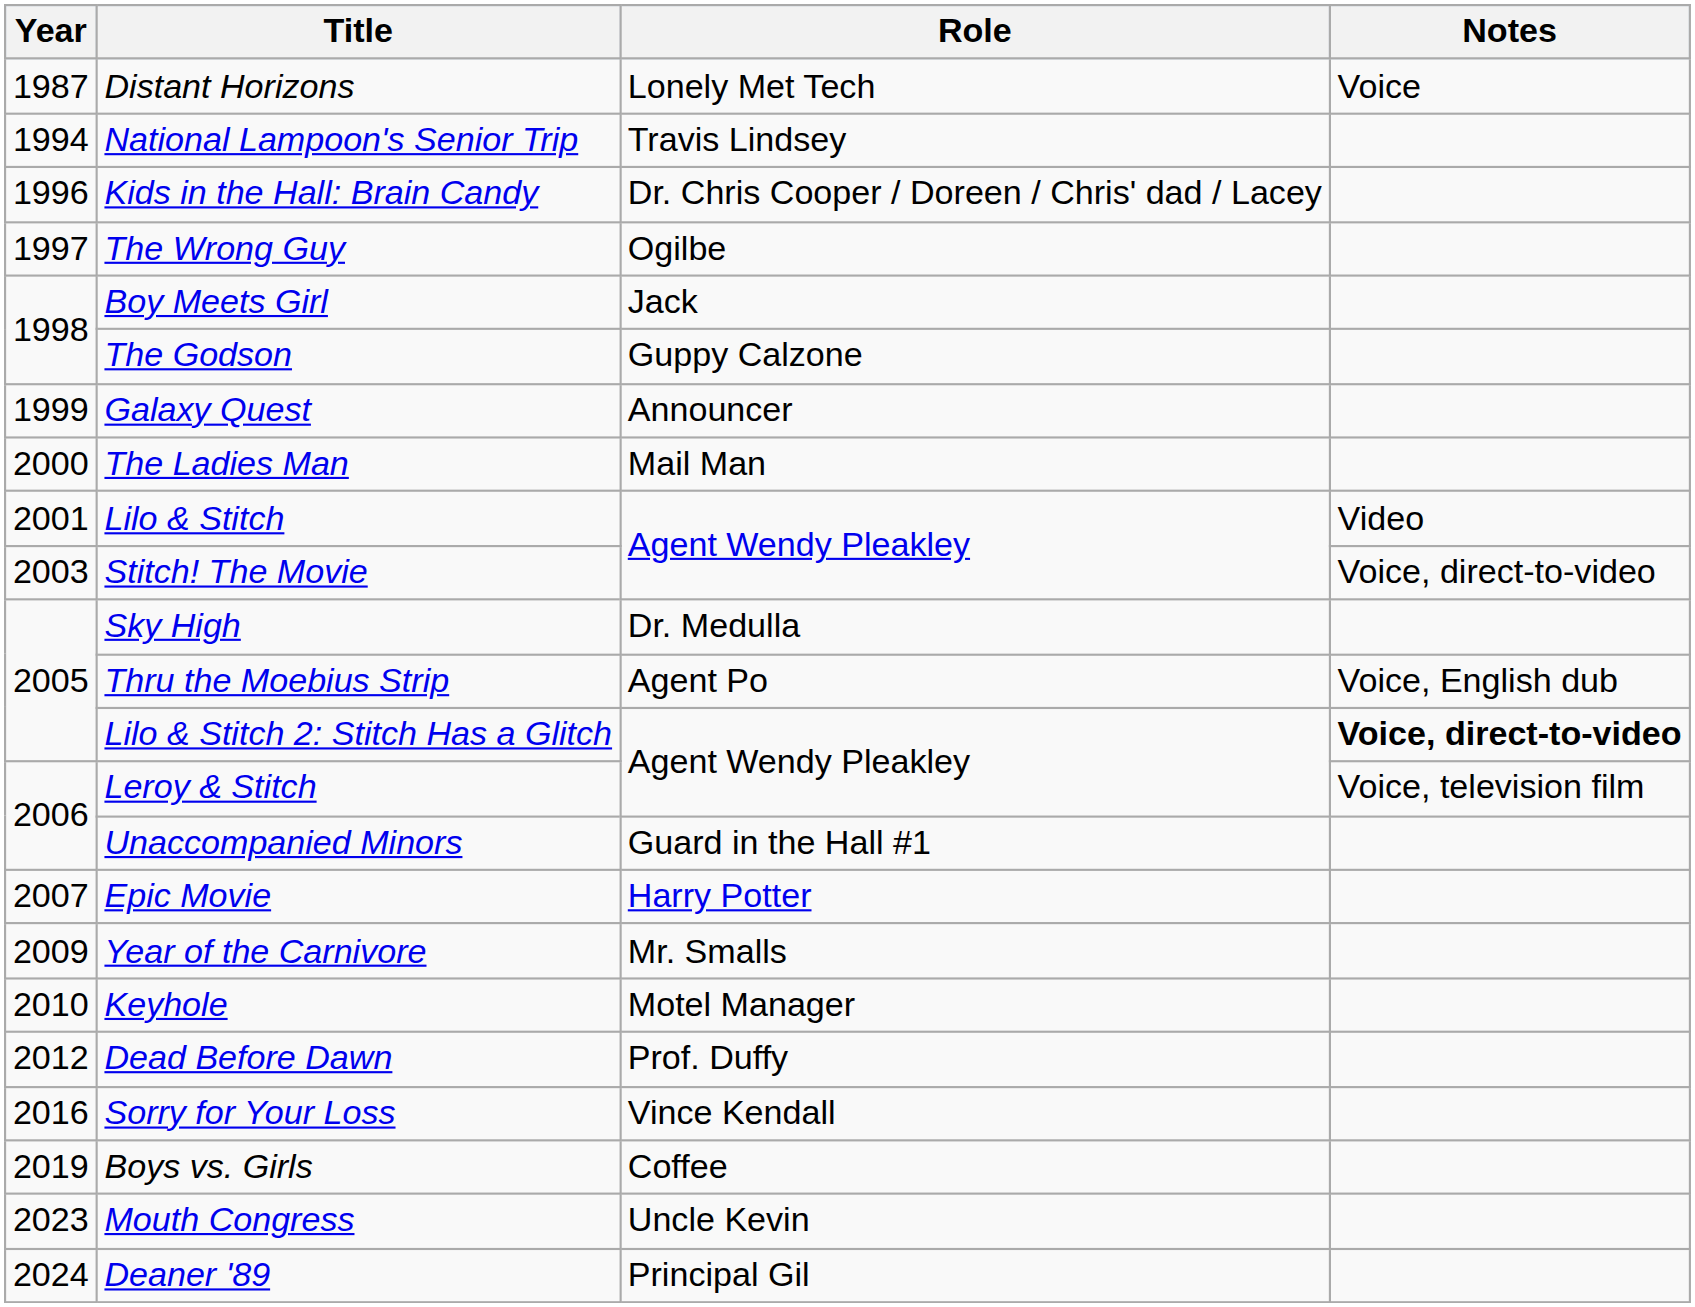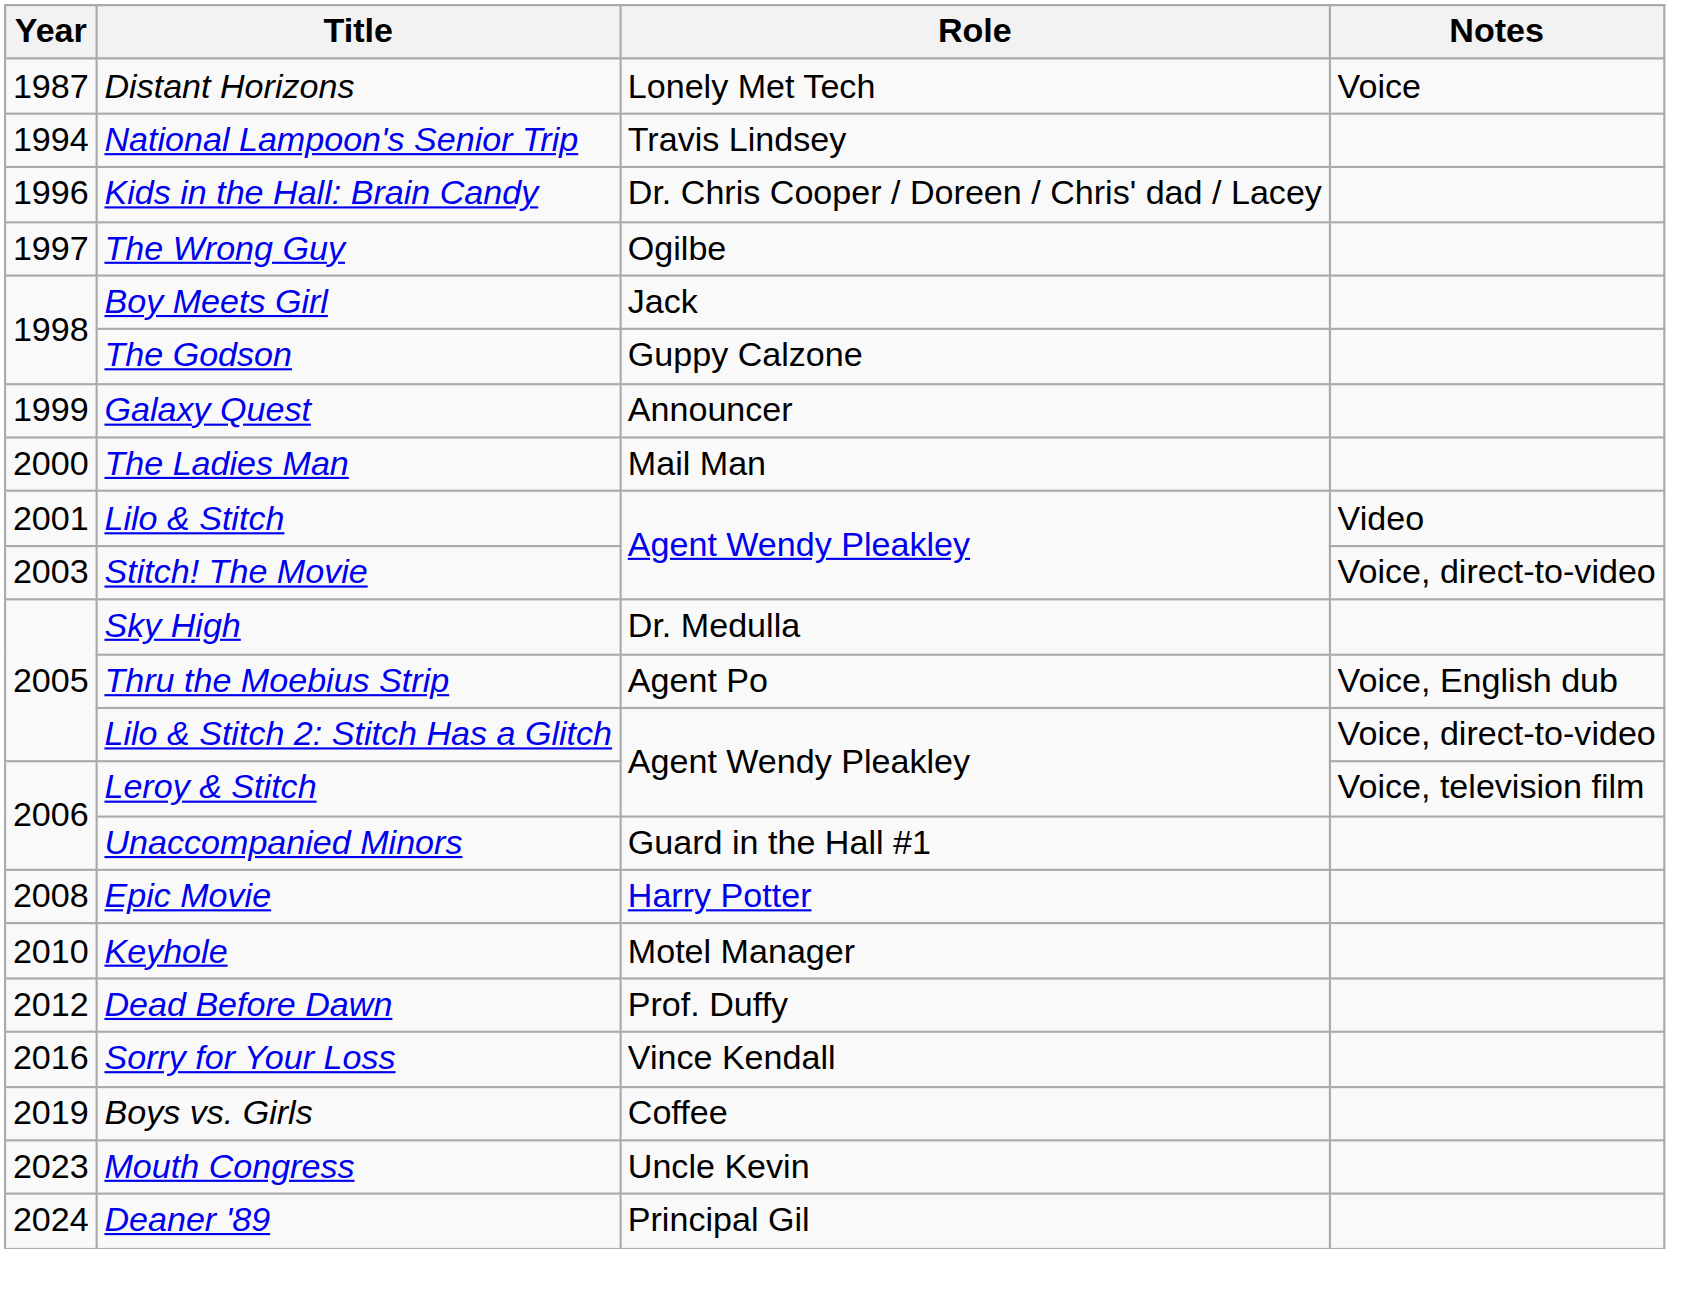 <table class="wikitable sortable">
 <tr style="background:LightSteelBlue; text-align:center;">
 <th>Year</th>
 <th>Title</th>
 <th>Role</th>
 <th class="unsortable">Notes</th>
 </tr>
 <tr>
 <td>1987</td>
 <td><em>Distant Horizons</em></td>
 <td>Lonely Met Tech</td>
 <td>Voice</td>
 </tr>
 <tr>
 <td>1994</td>
 <td><em><a href='#'>National Lampoon's Senior Trip</a></em></td>
 <td>Travis Lindsey</td>
 <td></td>
 </tr>
 <tr>
 <td>1996</td>
 <td><em><a href='#'>Kids in the Hall: Brain Candy</a></em></td>
 <td>Dr. Chris Cooper / Doreen / Chris' dad / Lacey</td>
 <td></td>
 </tr>
 <tr>
 <td>1997</td>
 <td data-sort-value="Wrong Guy, The"><em><a href='#'>The Wrong Guy</a></em></td>
 <td>Ogilbe</td>
 <td></td>
 </tr>
 <tr>
 <td rowspan=2>1998</td>
 <td><em><a href='#'>Boy Meets Girl</a></em></td>
 <td>Jack</td>
 <td></td>
 </tr>
 <tr>
 <td data-sort-value="Godson, The"><em><a href='#'>The Godson</a></em></td>
 <td>Guppy Calzone</td>
 <td></td>
 </tr>
 <tr>
 <td>1999</td>
 <td><em><a href='#'>Galaxy Quest</a></em></td>
 <td>Announcer</td>
 <td></td>
 </tr>
 <tr>
 <td>2000</td>
 <td data-sort-value="Ladies Man, The"><em><a href='#'>The Ladies Man</a></em></td>
 <td>Mail Man</td>
 <td></td>
 </tr>
 <tr>
 <td>2001</td>
 <td><em><a href='#'>Lilo & Stitch</a></em></td>
 <td rowspan="2"><a href='#'>Agent Wendy Pleakley</a></td>
 <td>Video</td>
 </tr>
 <tr>
 <td>2003</td>
 <td><em><a href='#'>Stitch! The Movie</a></em></td>
 <td>Voice, direct-to-video</td>
 </tr>
 <tr>
 <td rowspan=3>2005</td>
 <td><em><a href='#'>Sky High</a></em></td>
 <td>Dr. Medulla</td>
 <td></td>
 </tr>
 <tr>
 <td><em><a href='#'>Thru the Moebius Strip</a></em></td>
 <td>Agent Po</td>
 <td>Voice, English dub</td>
 </tr>
 <tr>
 <td><em><a href='#'>Lilo & Stitch 2: Stitch Has a Glitch</a></em></td>
 <td rowspan="2">Agent Wendy Pleakley</td>
-<td><strong>Voice, direct-to-video</strong></td>
+<td>Voice, direct-to-video</td>
 </tr>
 <tr>
 <td rowspan="2">2006</td>
 <td><em><a href='#'>Leroy & Stitch</a></em></td>
 <td>Voice, television film</td>
 </tr>
 <tr>
 <td><em><a href='#'>Unaccompanied Minors</a></em></td>
 <td>Guard in the Hall #1</td>
 <td></td>
 </tr>
 <tr>
-<td>2007</td>
+<td>2008</td>
 <td><em><a href='#'>Epic Movie</a></em></td>
 <td><a href='#'>Harry Potter</a></td>
-<td></td>
-</tr>
-<tr>
-<td>2009</td>
-<td><em><a href='#'>Year of the Carnivore</a></em></td>
-<td>Mr. Smalls</td>
 <td></td>
 </tr>
 <tr>
 <td>2010</td>
 <td><em><a href='#'>Keyhole</a></em></td>
 <td>Motel Manager</td>
 <td></td>
 </tr>
 <tr>
 <td>2012</td>
 <td><em><a href='#'>Dead Before Dawn</a></em></td>
 <td>Prof. Duffy</td>
 <td></td>
 </tr>
 <tr>
 <td>2016</td>
 <td><em><a href='#'>Sorry for Your Loss</a></em></td>
 <td>Vince Kendall</td>
 <td></td>
 </tr>
 <tr>
 <td>2019</td>
 <td><em>Boys vs. Girls</em></td>
 <td>Coffee</td>
 <td></td>
 </tr>
 <tr>
 <td>2023</td>
 <td><em><a href='#'>Mouth Congress</a></em></td>
 <td>Uncle Kevin</td>
 <td></td>
 </tr>
 <tr>
 <td>2024</td>
 <td><em><a href='#'>Deaner '89</a></em></td>
 <td>Principal Gil</td>
 <td></td>
 </tr>
 </table>
